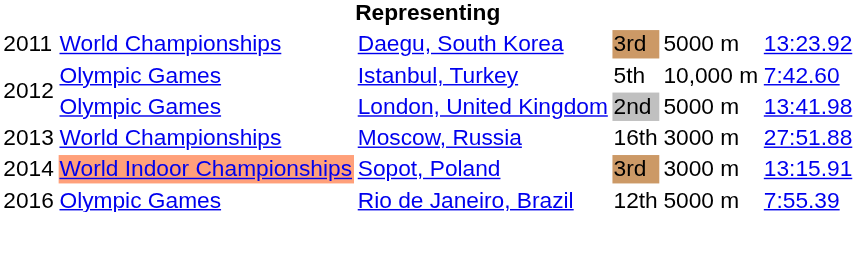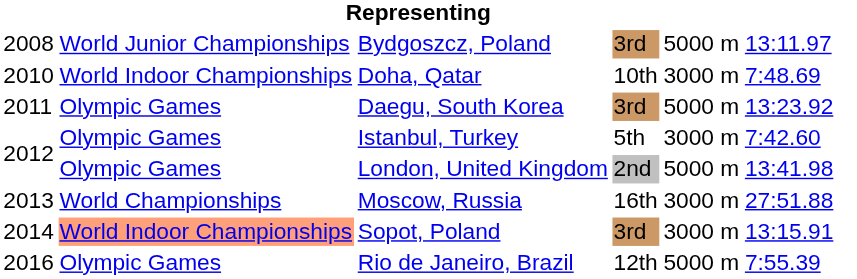 <table>
 <tr>
 <th colspan="6">Representing </th>
 </tr>
 <tr>
+<td>2008</td>
+<td><a href='#'>World Junior Championships</a></td>
+<td><a href='#'>Bydgoszcz, Poland</a></td>
+<td bgcolor=cc9966>3rd</td>
+<td>5000 m</td>
+<td><a href='#'>13:11.97</a></td>
+</tr>
+<tr>
+<td>2010</td>
+<td><a href='#'>World Indoor Championships</a></td>
+<td><a href='#'>Doha, Qatar</a></td>
+<td>10th</td>
+<td>3000 m</td>
+<td><a href='#'>7:48.69</a></td>
+</tr>
+<tr>
 <td>2011</td>
-<td><a href='#'>World Championships</a></td>
+<td><a href='#'>Olympic Games</a></td>
 <td><a href='#'>Daegu, South Korea</a></td>
 <td bgcolor=cc9966>3rd</td>
 <td>5000 m</td>
 <td><a href='#'>13:23.92</a></td>
 </tr>
 <tr>
 <td rowspan=2>2012</td>
 <td><a href='#'>Olympic Games</a></td>
 <td><a href='#'>Istanbul, Turkey</a></td>
 <td>5th</td>
-<td>10,000 m</td>
+<td>3000 m</td>
 <td><a href='#'>7:42.60</a></td>
 </tr>
 <tr>
 <td><a href='#'>Olympic Games</a></td>
 <td><a href='#'>London, United Kingdom</a></td>
 <td bgcolor="silver">2nd</td>
 <td>5000 m</td>
 <td><a href='#'>13:41.98</a></td>
 </tr>
 <tr>
 <td>2013</td>
 <td><a href='#'>World Championships</a></td>
 <td><a href='#'>Moscow, Russia</a></td>
 <td>16th</td>
 <td>3000 m</td>
 <td><a href='#'>27:51.88</a></td>
 </tr>
 <tr>
 <td>2014</td>
 <td style="background: lightsalmon;"><a href='#'>World Indoor Championships</a></td>
 <td><a href='#'>Sopot, Poland</a></td>
 <td bgcolor=cc9966>3rd</td>
 <td>3000 m</td>
 <td><a href='#'>13:15.91</a></td>
 </tr>
 <tr>
 <td>2016</td>
 <td><a href='#'>Olympic Games</a></td>
 <td><a href='#'>Rio de Janeiro, Brazil</a></td>
 <td>12th</td>
 <td>5000 m</td>
 <td><a href='#'>7:55.39</a></td>
 </tr>
 </table>
